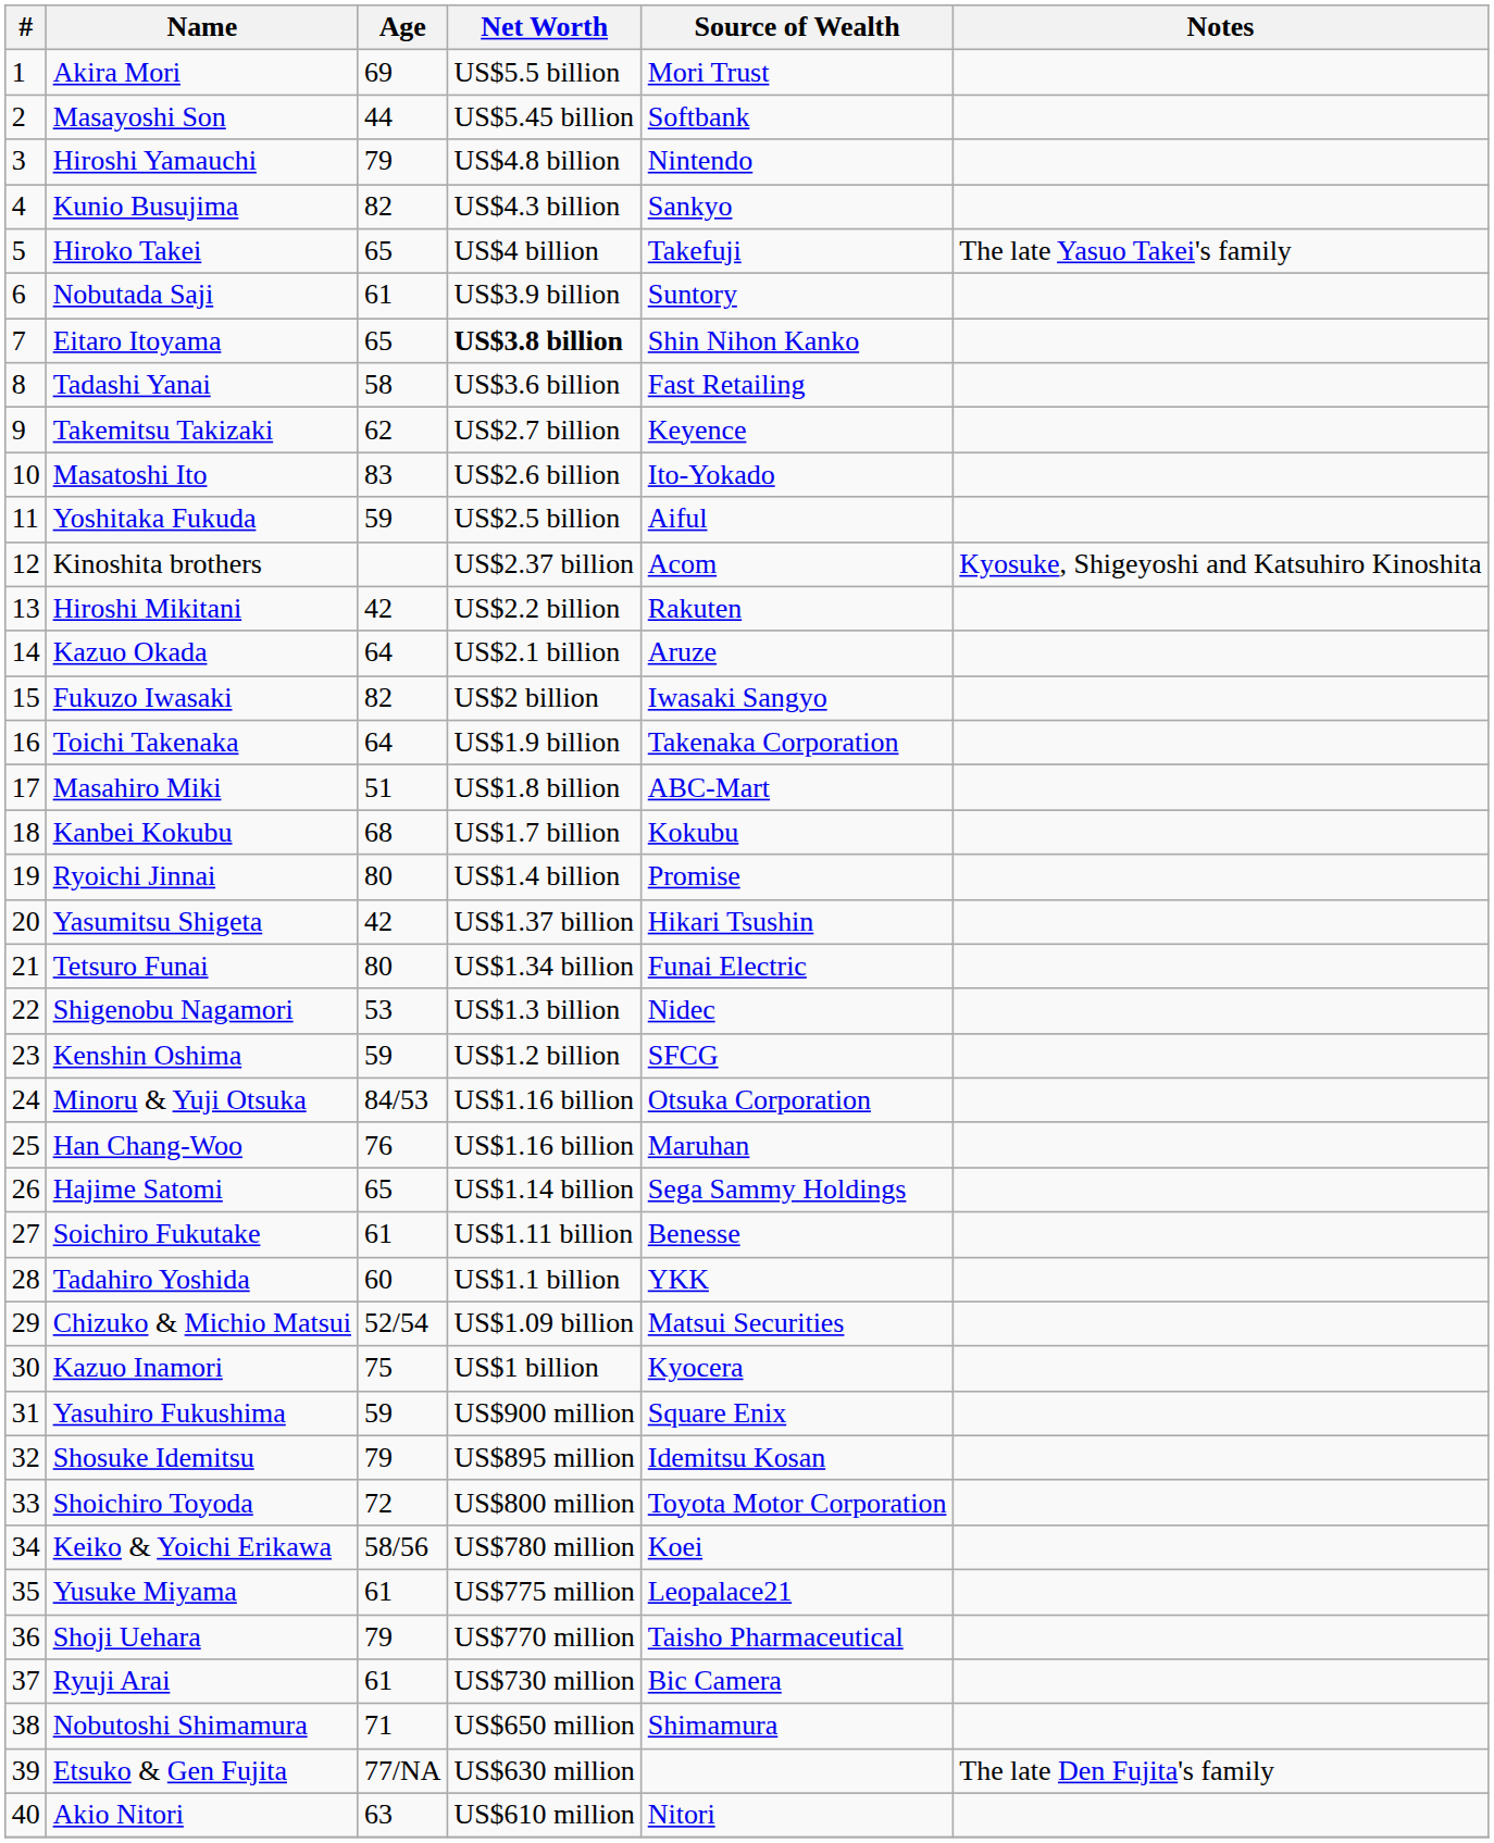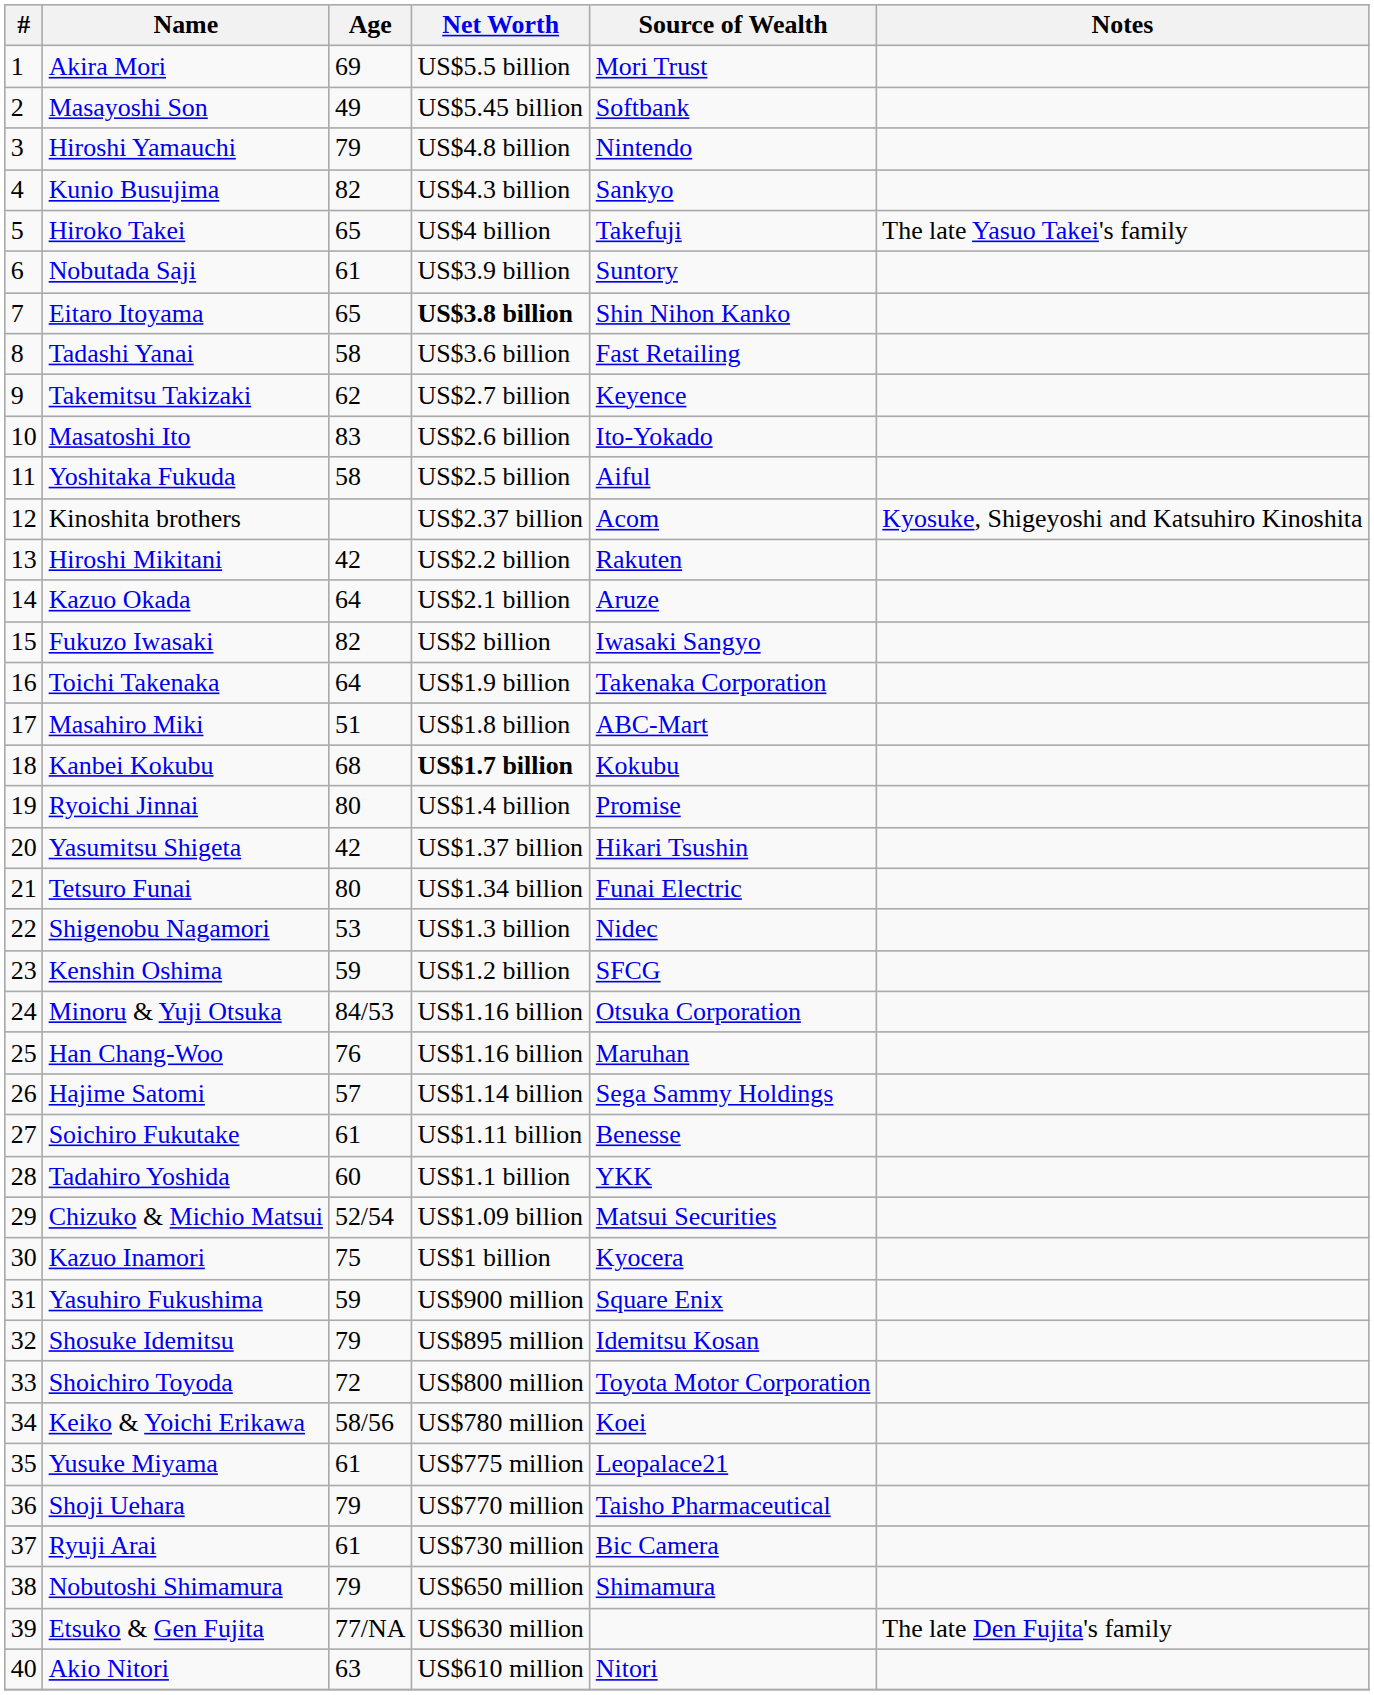 <table class="wikitable">
 <tr>
 <th>#</th>
 <th>Name</th>
 <th>Age</th>
 <th><a href='#'>Net Worth</a></th>
 <th>Source of Wealth</th>
 <th>Notes</th>
 </tr>
 <tr>
 <td>1</td>
 <td><a href='#'>Akira Mori</a></td>
 <td>69</td>
 <td>US$5.5 billion</td>
 <td><a href='#'>Mori Trust</a></td>
 <td></td>
 </tr>
 <tr>
 <td>2</td>
 <td><a href='#'>Masayoshi Son</a></td>
-<td>44</td>
+<td>49</td>
 <td>US$5.45 billion</td>
 <td><a href='#'>Softbank</a></td>
 <td></td>
 </tr>
 <tr>
 <td>3</td>
 <td><a href='#'>Hiroshi Yamauchi</a></td>
 <td>79</td>
 <td>US$4.8 billion</td>
 <td><a href='#'>Nintendo</a></td>
 <td></td>
 </tr>
 <tr>
 <td>4</td>
 <td><a href='#'>Kunio Busujima</a></td>
 <td>82</td>
 <td>US$4.3 billion</td>
 <td><a href='#'>Sankyo</a></td>
 <td></td>
 </tr>
 <tr>
 <td>5</td>
 <td><a href='#'>Hiroko Takei</a></td>
 <td>65</td>
 <td>US$4 billion</td>
 <td><a href='#'>Takefuji</a></td>
 <td>The late <a href='#'>Yasuo Takei</a>'s family</td>
 </tr>
 <tr>
 <td>6</td>
 <td><a href='#'>Nobutada Saji</a></td>
 <td>61</td>
 <td>US$3.9 billion</td>
 <td><a href='#'>Suntory</a></td>
 <td></td>
 </tr>
 <tr>
 <td>7</td>
 <td><a href='#'>Eitaro Itoyama</a></td>
 <td>65</td>
 <td><strong>US$3.8 billion</strong></td>
 <td><a href='#'>Shin Nihon Kanko</a></td>
 <td></td>
 </tr>
 <tr>
 <td>8</td>
 <td><a href='#'>Tadashi Yanai</a></td>
 <td>58</td>
 <td>US$3.6 billion</td>
 <td><a href='#'>Fast Retailing</a></td>
 <td></td>
 </tr>
 <tr>
 <td>9</td>
 <td><a href='#'>Takemitsu Takizaki</a></td>
 <td>62</td>
 <td>US$2.7 billion</td>
 <td><a href='#'>Keyence</a></td>
 <td></td>
 </tr>
 <tr>
 <td>10</td>
 <td><a href='#'>Masatoshi Ito</a></td>
 <td>83</td>
 <td>US$2.6 billion</td>
 <td><a href='#'>Ito-Yokado</a></td>
 <td></td>
 </tr>
 <tr>
 <td>11</td>
 <td><a href='#'>Yoshitaka Fukuda</a></td>
-<td>59</td>
+<td>58</td>
 <td>US$2.5 billion</td>
 <td><a href='#'>Aiful</a></td>
 <td></td>
 </tr>
 <tr>
 <td>12</td>
 <td>Kinoshita brothers</td>
 <td></td>
 <td>US$2.37 billion</td>
 <td><a href='#'>Acom</a></td>
 <td><a href='#'>Kyosuke</a>, Shigeyoshi and Katsuhiro Kinoshita</td>
 </tr>
 <tr>
 <td>13</td>
 <td><a href='#'>Hiroshi Mikitani</a></td>
 <td>42</td>
 <td>US$2.2 billion</td>
 <td><a href='#'>Rakuten</a></td>
 <td></td>
 </tr>
 <tr>
 <td>14</td>
 <td><a href='#'>Kazuo Okada</a></td>
 <td>64</td>
 <td>US$2.1 billion</td>
 <td><a href='#'>Aruze</a></td>
 <td></td>
 </tr>
 <tr>
 <td>15</td>
 <td><a href='#'>Fukuzo Iwasaki</a></td>
 <td>82</td>
 <td>US$2 billion</td>
 <td><a href='#'>Iwasaki Sangyo</a></td>
 <td></td>
 </tr>
 <tr>
 <td>16</td>
 <td><a href='#'>Toichi Takenaka</a></td>
 <td>64</td>
 <td>US$1.9 billion</td>
 <td><a href='#'>Takenaka Corporation</a></td>
 <td></td>
 </tr>
 <tr>
 <td>17</td>
 <td><a href='#'>Masahiro Miki</a></td>
 <td>51</td>
 <td>US$1.8 billion</td>
 <td><a href='#'>ABC-Mart</a></td>
 <td></td>
 </tr>
 <tr>
 <td>18</td>
 <td><a href='#'>Kanbei Kokubu</a></td>
 <td>68</td>
-<td>US$1.7 billion</td>
+<td><strong>US$1.7 billion</strong></td>
 <td><a href='#'>Kokubu</a></td>
 <td></td>
 </tr>
 <tr>
 <td>19</td>
 <td><a href='#'>Ryoichi Jinnai</a></td>
 <td>80</td>
 <td>US$1.4 billion</td>
 <td><a href='#'>Promise</a></td>
 <td></td>
 </tr>
 <tr>
 <td>20</td>
 <td><a href='#'>Yasumitsu Shigeta</a></td>
 <td>42</td>
 <td>US$1.37 billion</td>
 <td><a href='#'>Hikari Tsushin</a></td>
 <td></td>
 </tr>
 <tr>
 <td>21</td>
 <td><a href='#'>Tetsuro Funai</a></td>
 <td>80</td>
 <td>US$1.34 billion</td>
 <td><a href='#'>Funai Electric</a></td>
 <td></td>
 </tr>
 <tr>
 <td>22</td>
 <td><a href='#'>Shigenobu Nagamori</a></td>
 <td>53</td>
 <td>US$1.3 billion</td>
 <td><a href='#'>Nidec</a></td>
 <td></td>
 </tr>
 <tr>
 <td>23</td>
 <td><a href='#'>Kenshin Oshima</a></td>
 <td>59</td>
 <td>US$1.2 billion</td>
 <td><a href='#'>SFCG</a></td>
 <td></td>
 </tr>
 <tr>
 <td>24</td>
 <td><a href='#'>Minoru</a> & <a href='#'>Yuji Otsuka</a></td>
 <td>84/53</td>
 <td>US$1.16 billion</td>
 <td><a href='#'>Otsuka Corporation</a></td>
 <td></td>
 </tr>
 <tr>
 <td>25</td>
 <td><a href='#'>Han Chang-Woo</a></td>
 <td>76</td>
 <td>US$1.16 billion</td>
 <td><a href='#'>Maruhan</a></td>
 <td></td>
 </tr>
 <tr>
 <td>26</td>
 <td><a href='#'>Hajime Satomi</a></td>
-<td>65</td>
+<td>57</td>
 <td>US$1.14 billion</td>
 <td><a href='#'>Sega Sammy Holdings</a></td>
 <td></td>
 </tr>
 <tr>
 <td>27</td>
 <td><a href='#'>Soichiro Fukutake</a></td>
 <td>61</td>
 <td>US$1.11 billion</td>
 <td><a href='#'>Benesse</a></td>
 <td></td>
 </tr>
 <tr>
 <td>28</td>
 <td><a href='#'>Tadahiro Yoshida</a></td>
 <td>60</td>
 <td>US$1.1 billion</td>
 <td><a href='#'>YKK</a></td>
 <td></td>
 </tr>
 <tr>
 <td>29</td>
 <td><a href='#'>Chizuko</a> & <a href='#'>Michio Matsui</a></td>
 <td>52/54</td>
 <td>US$1.09 billion</td>
 <td><a href='#'>Matsui Securities</a></td>
 <td></td>
 </tr>
 <tr>
 <td>30</td>
 <td><a href='#'>Kazuo Inamori</a></td>
 <td>75</td>
 <td>US$1 billion</td>
 <td><a href='#'>Kyocera</a></td>
 <td></td>
 </tr>
 <tr>
 <td>31</td>
 <td><a href='#'>Yasuhiro Fukushima</a></td>
 <td>59</td>
 <td>US$900 million</td>
 <td><a href='#'>Square Enix</a></td>
 <td></td>
 </tr>
 <tr>
 <td>32</td>
 <td><a href='#'>Shosuke Idemitsu</a></td>
 <td>79</td>
 <td>US$895 million</td>
 <td><a href='#'>Idemitsu Kosan</a></td>
 <td></td>
 </tr>
 <tr>
 <td>33</td>
 <td><a href='#'>Shoichiro Toyoda</a></td>
 <td>72</td>
 <td>US$800 million</td>
 <td><a href='#'>Toyota Motor Corporation</a></td>
 <td></td>
 </tr>
 <tr>
 <td>34</td>
 <td><a href='#'>Keiko</a> & <a href='#'>Yoichi Erikawa</a></td>
 <td>58/56</td>
 <td>US$780 million</td>
 <td><a href='#'>Koei</a></td>
 <td></td>
 </tr>
 <tr>
 <td>35</td>
 <td><a href='#'>Yusuke Miyama</a></td>
 <td>61</td>
 <td>US$775 million</td>
 <td><a href='#'>Leopalace21</a></td>
 <td></td>
 </tr>
 <tr>
 <td>36</td>
 <td><a href='#'>Shoji Uehara</a></td>
 <td>79</td>
 <td>US$770 million</td>
 <td><a href='#'>Taisho Pharmaceutical</a></td>
 <td></td>
 </tr>
 <tr>
 <td>37</td>
 <td><a href='#'>Ryuji Arai</a></td>
 <td>61</td>
 <td>US$730 million</td>
 <td><a href='#'>Bic Camera</a></td>
 <td></td>
 </tr>
 <tr>
 <td>38</td>
 <td><a href='#'>Nobutoshi Shimamura</a></td>
-<td>71</td>
+<td>79</td>
 <td>US$650 million</td>
 <td><a href='#'>Shimamura</a></td>
 <td></td>
 </tr>
 <tr>
 <td>39</td>
 <td><a href='#'>Etsuko</a> & <a href='#'>Gen Fujita</a></td>
 <td>77/NA</td>
 <td>US$630 million</td>
 <td></td>
 <td>The late <a href='#'>Den Fujita</a>'s family</td>
 </tr>
 <tr>
 <td>40</td>
 <td><a href='#'>Akio Nitori</a></td>
 <td>63</td>
 <td>US$610 million</td>
 <td><a href='#'>Nitori</a></td>
 <td></td>
 </tr>
 <tr>
 </tr>
 </table>
